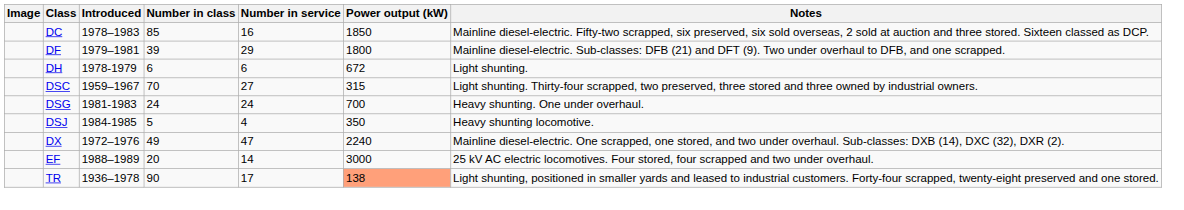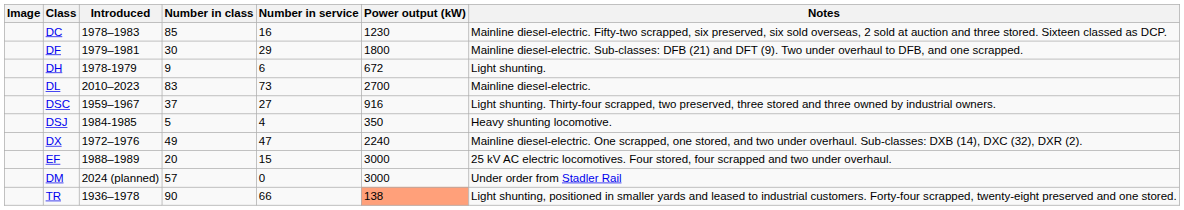 <table class="sortable wikitable">
 <tr>
 <th>Image</th>
 <th>Class</th>
 <th>Introduced</th>
 <th>Number in class</th>
 <th>Number in service</th>
 <th>Power output (kW)</th>
 <th>Notes</th>
 </tr>
 <tr>
 <td></td>
 <td><a href='#'>DC</a></td>
 <td>1978–1983</td>
 <td>85</td>
 <td>16</td>
-<td>1850</td>
+<td>1230</td>
 <td>Mainline diesel-electric. Fifty-two scrapped, six preserved, six sold overseas, 2 sold at auction and three stored. Sixteen classed as DCP.</td>
 </tr>
 <tr>
 <td></td>
 <td><a href='#'>DF</a></td>
 <td>1979–1981</td>
-<td>39</td>
+<td>30</td>
 <td>29</td>
 <td>1800</td>
 <td>Mainline diesel-electric. Sub-classes: DFB (21) and DFT (9). Two under overhaul to DFB, and one scrapped.</td>
 </tr>
 <tr>
 <td></td>
 <td><a href='#'>DH</a></td>
 <td>1978-1979</td>
-<td>6</td>
+<td>9</td>
 <td>6</td>
 <td>672</td>
 <td>Light shunting.</td>
 </tr>
 <tr>
 <td></td>
-<td><a href='#'>DSC</a></td>
-<td>1959–1967</td>
-<td>70</td>
-<td>27</td>
-<td>315</td>
-<td>Light shunting. Thirty-four scrapped, two preserved, three stored and three owned by industrial owners.</td>
+<td><a href='#'>DL</a></td>
+<td>2010–2023</td>
+<td>83</td>
+<td>73</td>
+<td>2700</td>
+<td>Mainline diesel-electric.</td>
 </tr>
 <tr>
 <td></td>
-<td><a href='#'>DSG</a></td>
-<td>1981-1983</td>
-<td>24</td>
-<td>24</td>
-<td>700</td>
-<td>Heavy shunting. One under overhaul.</td>
+<td><a href='#'>DSC</a></td>
+<td>1959–1967</td>
+<td>37</td>
+<td>27</td>
+<td>916</td>
+<td>Light shunting. Thirty-four scrapped, two preserved, three stored and three owned by industrial owners.</td>
 </tr>
 <tr>
 <td></td>
 <td><a href='#'>DSJ</a></td>
 <td>1984-1985</td>
 <td>5</td>
 <td>4</td>
 <td>350</td>
 <td>Heavy shunting locomotive.</td>
 </tr>
 <tr>
 <td></td>
 <td><a href='#'>DX</a></td>
 <td>1972–1976</td>
 <td>49</td>
 <td>47</td>
 <td>2240</td>
 <td>Mainline diesel-electric. One scrapped, one stored, and two under overhaul. Sub-classes: DXB (14), DXC (32), DXR (2).</td>
 </tr>
 <tr>
 <td></td>
 <td><a href='#'>EF</a></td>
 <td>1988–1989</td>
 <td>20</td>
-<td>14</td>
+<td>15</td>
 <td>3000</td>
 <td>25 kV AC electric locomotives. Four stored, four scrapped and two under overhaul.</td>
+</tr>
+<tr>
+<td></td>
+<td><a href='#'>DM</a></td>
+<td>2024 (planned)</td>
+<td>57</td>
+<td>0</td>
+<td>3000</td>
+<td>Under order from <a href='#'>Stadler Rail</a></td>
 </tr>
 <tr>
 <td></td>
 <td><a href='#'>TR</a></td>
 <td>1936–1978</td>
 <td>90</td>
-<td>17</td>
+<td>66</td>
 <td style="background: lightsalmon;">138</td>
 <td>Light shunting, positioned in smaller yards and leased to industrial customers. Forty-four scrapped, twenty-eight preserved and one stored.</td>
 </tr>
 </table>
